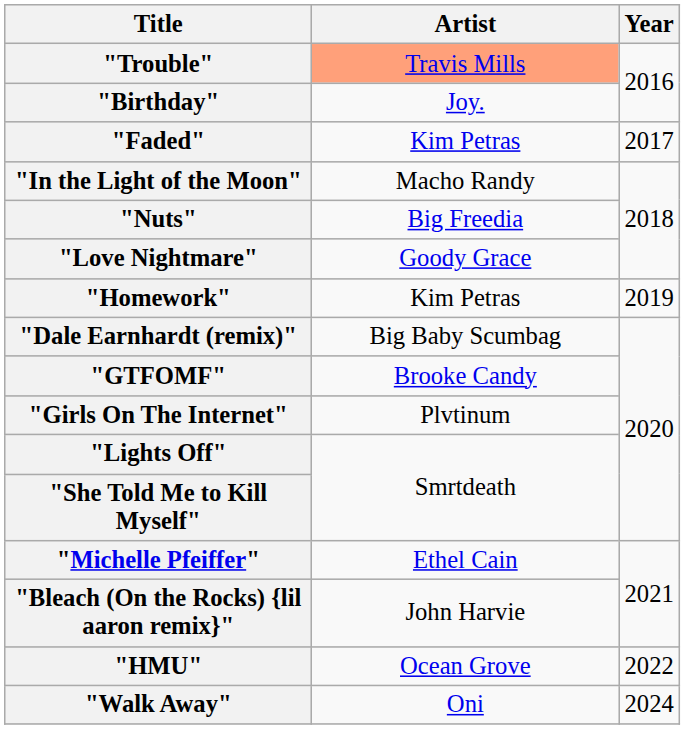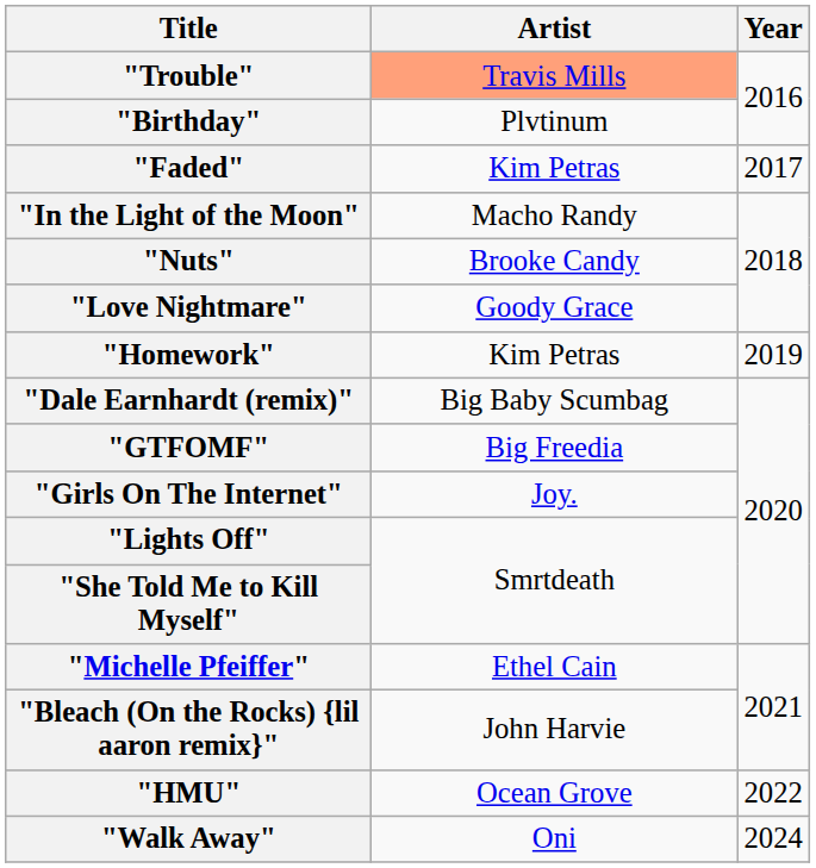 <table class="wikitable plainrowheaders" style="text-align:center;">
 <tr>
 <th scope="col" style="width:12em;">Title</th>
 <th scope="col" style="width:12em;">Artist</th>
 <th scope="col" style="width:1em;">Year</th>
 </tr>
 <tr>
 <th scope="row">"Trouble"</th>
 <td style="background: lightsalmon;"><a href='#'>Travis Mills</a></td>
 <td rowspan=2>2016</td>
 </tr>
 <tr>
 <th scope="row">"Birthday"</th>
-<td><a href='#'>Joy.</a></td>
+<td>Plvtinum</td>
 </tr>
 <tr>
 <th scope="row">"Faded"</th>
 <td><a href='#'>Kim Petras</a></td>
 <td>2017</td>
 </tr>
 <tr>
 <th scope="row">"In the Light of the Moon"</th>
 <td>Macho Randy</td>
 <td rowspan=3>2018</td>
 </tr>
 <tr>
 <th scope="row">"Nuts"</th>
-<td><a href='#'>Big Freedia</a></td>
+<td><a href='#'>Brooke Candy</a></td>
 </tr>
 <tr>
 <th scope="row">"Love Nightmare"</th>
 <td><a href='#'>Goody Grace</a></td>
 </tr>
 <tr>
 <th scope="row">"Homework"</th>
 <td>Kim Petras</td>
 <td>2019</td>
 </tr>
 <tr>
 <th scope="row">"Dale Earnhardt (remix)"</th>
 <td>Big Baby Scumbag</td>
 <td rowspan=5>2020</td>
 </tr>
 <tr>
 <th scope="row">"GTFOMF"</th>
-<td><a href='#'>Brooke Candy</a></td>
+<td><a href='#'>Big Freedia</a></td>
 </tr>
 <tr>
 <th scope="row">"Girls On The Internet"</th>
-<td>Plvtinum</td>
+<td><a href='#'>Joy.</a></td>
 </tr>
 <tr>
 <th scope="row">"Lights Off"</th>
 <td rowspan=2>Smrtdeath</td>
 </tr>
 <tr>
 <th scope="row">"She Told Me to Kill Myself"</th>
 </tr>
 <tr>
 <th scope="row">"<a href='#'>Michelle Pfeiffer</a>"</th>
 <td><a href='#'>Ethel Cain</a></td>
 <td rowspan=2>2021</td>
 </tr>
 <tr>
 <th scope="row">"Bleach (On the Rocks) {lil aaron remix}"</th>
 <td>John Harvie</td>
 </tr>
 <tr>
 <th scope="row">"HMU"</th>
 <td><a href='#'>Ocean Grove</a></td>
 <td>2022</td>
 </tr>
 <tr>
 <th scope="row">"Walk Away"</th>
 <td><a href='#'>Oni</a></td>
 <td>2024</td>
 </tr>
 </table>
